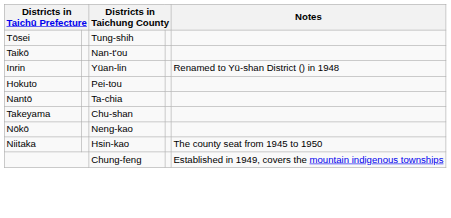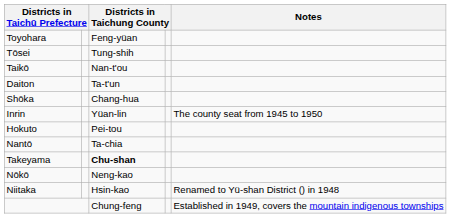 <table class=wikitable>
 <tr>
 <th colspan=2>Districts in<br><a href='#'>Taichū Prefecture</a></th>
 <th colspan=2>Districts in<br>Taichung County</th>
 <th>Notes</th>
+</tr>
+<tr>
+<td>Toyohara</td>
+<td></td>
+<td>Feng-yüan</td>
+<td></td>
+<td></td>
 </tr>
 <tr>
 <td>Tōsei</td>
 <td></td>
 <td>Tung-shih</td>
 <td></td>
 <td></td>
 </tr>
 <tr>
 <td>Taikō</td>
 <td></td>
 <td>Nan-t'ou</td>
 <td></td>
 <td></td>
 </tr>
 <tr>
+<td>Daiton</td>
+<td></td>
+<td>Ta-t'un</td>
+<td></td>
+<td></td>
+</tr>
+<tr>
+<td>Shōka</td>
+<td></td>
+<td>Chang-hua</td>
+<td></td>
+<td></td>
+</tr>
+<tr>
 <td>Inrin</td>
 <td></td>
 <td>Yüan-lin</td>
 <td></td>
-<td>Renamed to Yü-shan District () in 1948</td>
+<td>The county seat from 1945 to 1950</td>
 </tr>
 <tr>
 <td>Hokuto</td>
 <td></td>
 <td>Pei-tou</td>
 <td></td>
 <td></td>
 </tr>
 <tr>
 <td>Nantō</td>
 <td></td>
 <td>Ta-chia</td>
 <td></td>
 <td></td>
 </tr>
 <tr>
 <td>Takeyama</td>
 <td></td>
-<td>Chu-shan</td>
+<td><strong>Chu-shan</strong></td>
 <td></td>
 <td></td>
 </tr>
 <tr>
 <td>Nōkō</td>
 <td></td>
 <td>Neng-kao</td>
 <td></td>
 <td></td>
 </tr>
 <tr>
 <td>Niitaka</td>
 <td></td>
 <td>Hsin-kao</td>
 <td></td>
-<td>The county seat from 1945 to 1950</td>
+<td>Renamed to Yü-shan District () in 1948</td>
 </tr>
 <tr>
 <td colspan=2></td>
 <td>Chung-feng</td>
 <td></td>
 <td>Established in 1949, covers the <a href='#'>mountain indigenous townships</a></td>
 </tr>
 </table>
